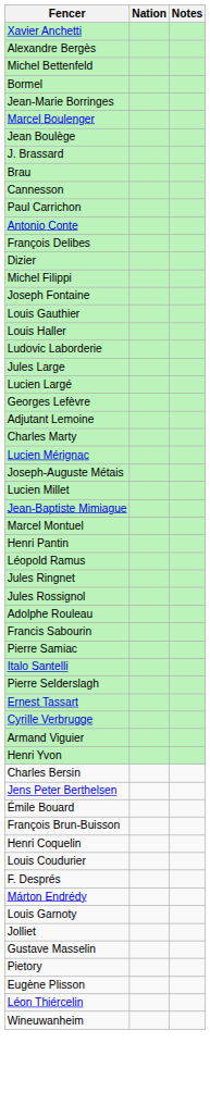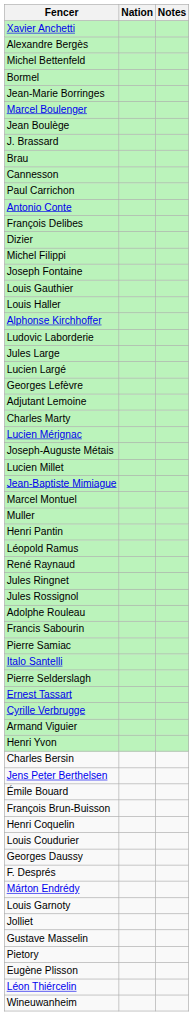 <table class="wikitable sortable" style="text-align:center">
 <tr>
 <th>Fencer</th>
 <th>Nation</th>
 <th>Notes</th>
 </tr>
 <tr bgcolor=bbf3bb>
 <td align=left><a href='#'>Xavier Anchetti</a></td>
 <td align=left></td>
 <td></td>
 </tr>
 <tr bgcolor=bbf3bb>
 <td align=left>Alexandre Bergès</td>
 <td align=left></td>
 <td></td>
 </tr>
 <tr bgcolor=bbf3bb>
 <td align=left>Michel Bettenfeld</td>
 <td align=left></td>
 <td></td>
 </tr>
 <tr bgcolor=bbf3bb>
 <td align=left>Bormel</td>
 <td align=left></td>
 <td></td>
 </tr>
 <tr bgcolor=bbf3bb>
 <td align=left>Jean-Marie Borringes</td>
 <td align=left></td>
 <td></td>
 </tr>
 <tr bgcolor=bbf3bb>
 <td align=left><a href='#'>Marcel Boulenger</a></td>
 <td align=left></td>
 <td></td>
 </tr>
 <tr bgcolor=bbf3bb>
 <td align=left>Jean Boulège</td>
 <td align=left></td>
 <td></td>
 </tr>
 <tr bgcolor=bbf3bb>
 <td align=left>J. Brassard</td>
 <td align=left></td>
 <td></td>
 </tr>
 <tr bgcolor=bbf3bb>
 <td align=left>Brau</td>
 <td align=left></td>
 <td></td>
 </tr>
 <tr bgcolor=bbf3bb>
 <td align=left>Cannesson</td>
 <td align=left></td>
 <td></td>
 </tr>
 <tr bgcolor=bbf3bb>
 <td align=left>Paul Carrichon</td>
 <td align=left></td>
 <td></td>
 </tr>
 <tr bgcolor=bbf3bb>
 <td align=left><a href='#'>Antonio Conte</a></td>
 <td align=left></td>
 <td></td>
 </tr>
 <tr bgcolor=bbf3bb>
 <td align=left>François Delibes</td>
 <td align=left></td>
 <td></td>
 </tr>
 <tr bgcolor=bbf3bb>
 <td align=left>Dizier</td>
 <td align=left></td>
 <td></td>
 </tr>
 <tr bgcolor=bbf3bb>
 <td align=left>Michel Filippi</td>
 <td align=left></td>
 <td></td>
 </tr>
 <tr bgcolor=bbf3bb>
 <td align=left>Joseph Fontaine</td>
 <td align=left></td>
 <td></td>
 </tr>
 <tr bgcolor=bbf3bb>
 <td align=left>Louis Gauthier</td>
 <td align=left></td>
 <td></td>
 </tr>
 <tr bgcolor=bbf3bb>
 <td align=left>Louis Haller</td>
 <td align=left></td>
 <td></td>
 </tr>
 <tr bgcolor=bbf3bb>
+<td align=left><a href='#'>Alphonse Kirchhoffer</a></td>
+<td align=left></td>
+<td></td>
+</tr>
+<tr bgcolor=bbf3bb>
 <td align=left>Ludovic Laborderie</td>
 <td align=left></td>
 <td></td>
 </tr>
 <tr bgcolor=bbf3bb>
 <td align=left>Jules Large</td>
 <td align=left></td>
 <td></td>
 </tr>
 <tr bgcolor=bbf3bb>
 <td align=left>Lucien Largé</td>
 <td align=left></td>
 <td></td>
 </tr>
 <tr bgcolor=bbf3bb>
 <td align=left>Georges Lefèvre</td>
 <td align=left></td>
 <td></td>
 </tr>
 <tr bgcolor=bbf3bb>
 <td align=left>Adjutant Lemoine</td>
 <td align=left></td>
 <td></td>
 </tr>
 <tr bgcolor=bbf3bb>
 <td align=left>Charles Marty</td>
 <td align=left></td>
 <td></td>
 </tr>
 <tr bgcolor=bbf3bb>
 <td align=left><a href='#'>Lucien Mérignac</a></td>
 <td align=left></td>
 <td></td>
 </tr>
 <tr bgcolor=bbf3bb>
 <td align=left>Joseph-Auguste Métais</td>
 <td align=left></td>
 <td></td>
 </tr>
 <tr bgcolor=bbf3bb>
 <td align=left>Lucien Millet</td>
 <td align=left></td>
 <td></td>
 </tr>
 <tr bgcolor=bbf3bb>
 <td align=left><a href='#'>Jean-Baptiste Mimiague</a></td>
 <td align=left></td>
 <td></td>
 </tr>
 <tr bgcolor=bbf3bb>
 <td align=left>Marcel Montuel</td>
 <td align=left></td>
 <td></td>
 </tr>
 <tr bgcolor=bbf3bb>
+<td align=left>Muller</td>
+<td align=left></td>
+<td></td>
+</tr>
+<tr bgcolor=bbf3bb>
 <td align=left>Henri Pantin</td>
 <td align=left></td>
 <td></td>
 </tr>
 <tr bgcolor=bbf3bb>
 <td align=left>Léopold Ramus</td>
+<td align=left></td>
+<td></td>
+</tr>
+<tr bgcolor=bbf3bb>
+<td align=left>René Raynaud</td>
 <td align=left></td>
 <td></td>
 </tr>
 <tr bgcolor=bbf3bb>
 <td align=left>Jules Ringnet</td>
 <td align=left></td>
 <td></td>
 </tr>
 <tr bgcolor=bbf3bb>
 <td align=left>Jules Rossignol</td>
 <td align=left></td>
 <td></td>
 </tr>
 <tr bgcolor=bbf3bb>
 <td align=left>Adolphe Rouleau</td>
 <td align=left></td>
 <td></td>
 </tr>
 <tr bgcolor=bbf3bb>
 <td align=left>Francis Sabourin</td>
 <td align=left></td>
 <td></td>
 </tr>
 <tr bgcolor=bbf3bb>
 <td align=left>Pierre Samiac</td>
 <td align=left></td>
 <td></td>
 </tr>
 <tr bgcolor=bbf3bb>
 <td align=left><a href='#'>Italo Santelli</a></td>
 <td align=left></td>
 <td></td>
 </tr>
 <tr bgcolor=bbf3bb>
 <td align=left>Pierre Selderslagh</td>
 <td align=left></td>
 <td></td>
 </tr>
 <tr bgcolor=bbf3bb>
 <td align=left><a href='#'>Ernest Tassart</a></td>
 <td align=left></td>
 <td></td>
 </tr>
 <tr bgcolor=bbf3bb>
 <td align=left><a href='#'>Cyrille Verbrugge</a></td>
 <td align=left></td>
 <td></td>
 </tr>
 <tr bgcolor=bbf3bb>
 <td align=left>Armand Viguier</td>
 <td align=left></td>
 <td></td>
 </tr>
 <tr bgcolor=bbf3bb>
 <td align=left>Henri Yvon</td>
 <td align=left></td>
 <td></td>
 </tr>
 <tr>
 <td align=left>Charles Bersin</td>
 <td align=left></td>
 <td></td>
 </tr>
 <tr>
 <td align=left><a href='#'>Jens Peter Berthelsen</a></td>
 <td align=left></td>
 <td></td>
 </tr>
 <tr>
 <td align=left>Émile Bouard</td>
 <td align=left></td>
 <td></td>
 </tr>
 <tr>
 <td align=left>François Brun-Buisson</td>
 <td align=left></td>
 <td></td>
 </tr>
 <tr>
 <td align=left>Henri Coquelin</td>
 <td align=left></td>
 <td></td>
 </tr>
 <tr>
 <td align=left>Louis Coudurier</td>
 <td align=left></td>
 <td></td>
 </tr>
 <tr>
+<td align=left>Georges Daussy</td>
+<td align=left></td>
+<td></td>
+</tr>
+<tr>
 <td align=left>F. Després</td>
 <td align=left></td>
 <td></td>
 </tr>
 <tr>
 <td align=left><a href='#'>Márton Endrédy</a></td>
 <td align=left></td>
 <td></td>
 </tr>
 <tr>
 <td align=left>Louis Garnoty</td>
 <td align=left></td>
 <td></td>
 </tr>
 <tr>
 <td align=left>Jolliet</td>
 <td align=left></td>
 <td></td>
 </tr>
 <tr>
 <td align=left>Gustave Masselin</td>
 <td align=left></td>
 <td></td>
 </tr>
 <tr>
 <td align=left>Pietory</td>
 <td align=left></td>
 <td></td>
 </tr>
 <tr>
 <td align=left>Eugène Plisson</td>
 <td align=left></td>
 <td></td>
 </tr>
 <tr>
 <td align=left><a href='#'>Léon Thiércelin</a></td>
 <td align=left></td>
 <td></td>
 </tr>
 <tr>
 <td align=left>Wineuwanheim</td>
 <td align=left></td>
 <td></td>
 </tr>
 </table>
